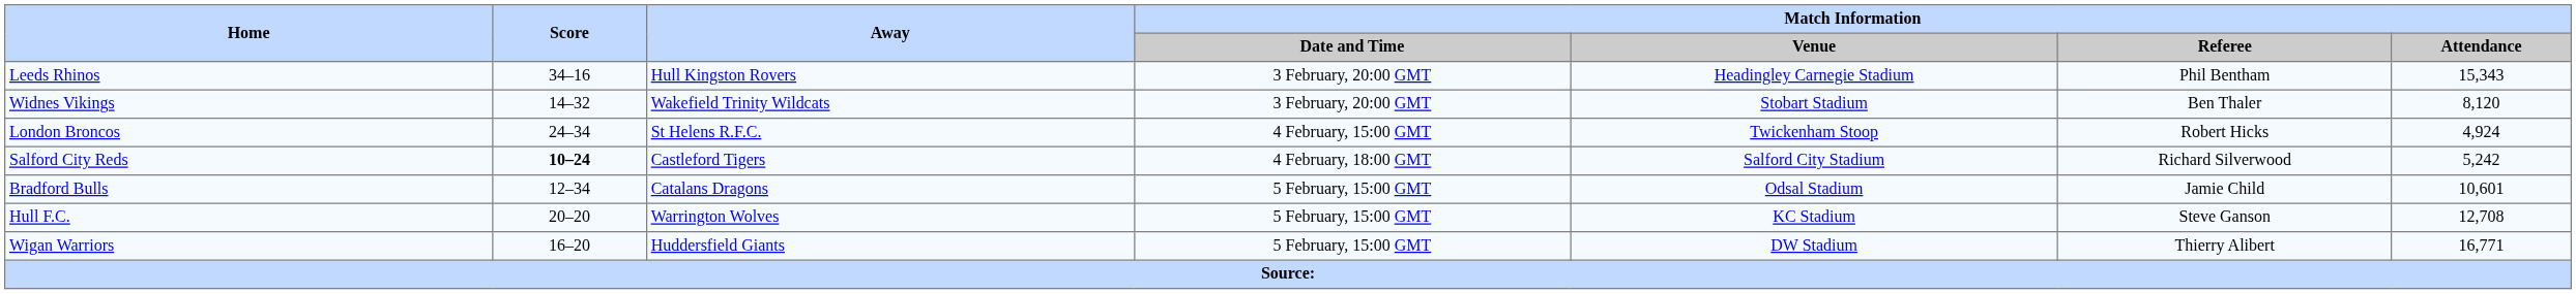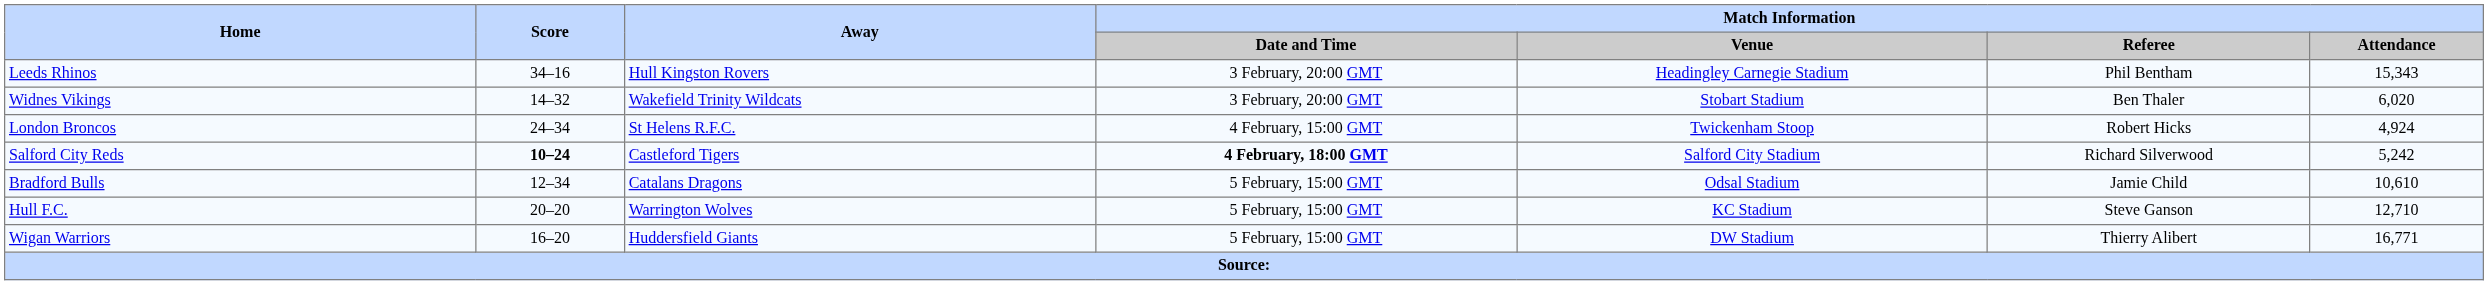 <table border=1 style="border-collapse:collapse; font-size:80%; text-align:center;" cellpadding=3 cellspacing=0 width=100%>
 <tr bgcolor=#C1D8FF>
 <th rowspan=2 width=19%>Home</th>
 <th rowspan=2 width=6%>Score</th>
 <th rowspan=2 width=19%>Away</th>
 <th colspan=6>Match Information</th>
 </tr>
 <tr bgcolor=#CCCCCC>
 <th width=17%>Date and Time</th>
 <th width=19%>Venue</th>
 <th width=13%>Referee</th>
 <th width=7%>Attendance</th>
 </tr>
 <tr bgcolor=#F5FAFF>
 <td align=left> <a href='#'>Leeds Rhinos</a></td>
 <td>34–16</td>
 <td align=left> <a href='#'>Hull Kingston Rovers</a></td>
 <td>3 February, 20:00 <a href='#'>GMT</a></td>
 <td><a href='#'>Headingley Carnegie Stadium</a></td>
 <td>Phil Bentham</td>
 <td>15,343</td>
 </tr>
 <tr bgcolor=#F5FAFF>
 <td align=left> <a href='#'>Widnes Vikings</a></td>
 <td>14–32</td>
 <td align=left> <a href='#'>Wakefield Trinity Wildcats</a></td>
 <td>3 February, 20:00 <a href='#'>GMT</a></td>
 <td><a href='#'>Stobart Stadium</a></td>
 <td>Ben Thaler</td>
-<td>8,120</td>
+<td>6,020</td>
 </tr>
 <tr bgcolor=#F5FAFF>
 <td align=left> <a href='#'>London Broncos</a></td>
 <td>24–34</td>
 <td align=left> <a href='#'>St Helens R.F.C.</a></td>
 <td>4 February, 15:00 <a href='#'>GMT</a></td>
 <td><a href='#'>Twickenham Stoop</a></td>
 <td>Robert Hicks</td>
 <td>4,924</td>
 </tr>
 <tr bgcolor=#F5FAFF>
 <td align=left> <a href='#'>Salford City Reds</a></td>
 <td><strong>10–24</strong></td>
 <td align=left> <a href='#'>Castleford Tigers</a></td>
-<td>4 February, 18:00 <a href='#'>GMT</a></td>
+<td><strong>4 February, 18:00 <a href='#'>GMT</a></strong></td>
 <td><a href='#'>Salford City Stadium</a></td>
 <td>Richard Silverwood</td>
 <td>5,242</td>
 </tr>
 <tr bgcolor=#F5FAFF>
 <td align=left> <a href='#'>Bradford Bulls</a></td>
 <td>12–34</td>
 <td align=left> <a href='#'>Catalans Dragons</a></td>
 <td>5 February, 15:00 <a href='#'>GMT</a></td>
 <td><a href='#'>Odsal Stadium</a></td>
 <td>Jamie Child</td>
-<td>10,601</td>
+<td>10,610</td>
 </tr>
 <tr bgcolor=#F5FAFF>
 <td align=left> <a href='#'>Hull F.C.</a></td>
 <td>20–20</td>
 <td align=left> <a href='#'>Warrington Wolves</a></td>
 <td>5 February, 15:00 <a href='#'>GMT</a></td>
 <td><a href='#'>KC Stadium</a></td>
 <td>Steve Ganson</td>
-<td>12,708</td>
+<td>12,710</td>
 </tr>
 <tr bgcolor=#F5FAFF>
 <td align=left> <a href='#'>Wigan Warriors</a></td>
 <td>16–20</td>
 <td align=left> <a href='#'>Huddersfield Giants</a></td>
 <td>5 February, 15:00 <a href='#'>GMT</a></td>
 <td><a href='#'>DW Stadium</a></td>
 <td>Thierry Alibert</td>
 <td>16,771</td>
 </tr>
 <tr bgcolor=#C1D8FF>
 <th colspan=12>Source:</th>
 </tr>
 </table>
